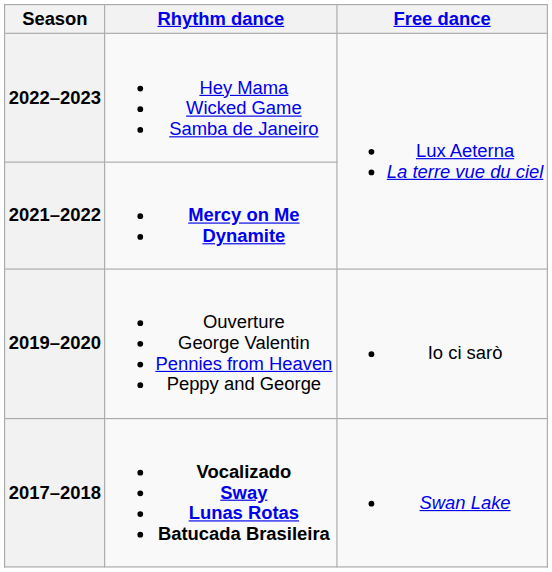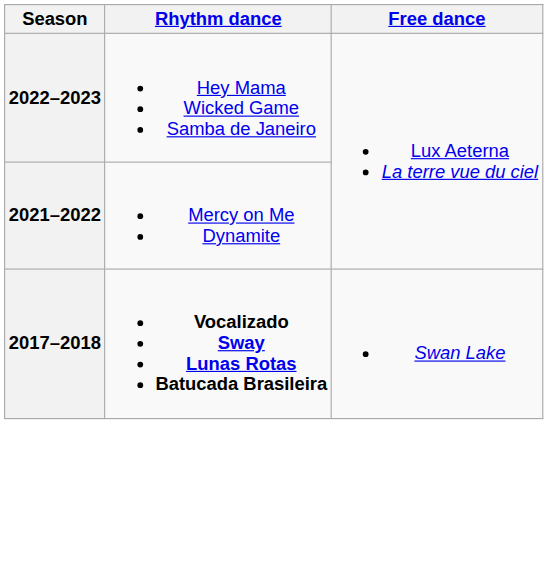 <table class=wikitable style=text-align:center>
 <tr>
 <th>Season</th>
 <th><a href='#'>Rhythm dance</a></th>
 <th><a href='#'>Free dance</a></th>
 </tr>
 <tr>
 <th>2022–2023<br></th>
 <td><br><ul><li> <a href='#'>Hey Mama</a> <br> </li><li> <a href='#'>Wicked Game</a> <br> </li><li> <a href='#'>Samba de Janeiro</a> <br> </li></ul></td>
 <td rowspan="2"><br><ul><li><a href='#'>Lux Aeterna</a> <br> </li><li><em><a href='#'>La terre vue du ciel</a></em> <br> </li></ul></td>
 </tr>
 <tr>
 <th>2021–2022<br></th>
-<td><strong><br><ul><li> <a href='#'>Mercy on Me</a> <br> </li><li> <a href='#'>Dynamite</a> <br> </li></ul></strong></td>
-</tr>
-<tr>
-<th>2019–2020<br></th>
-<td><br><ul><li> Ouverture</li><li> George Valentin</li><li> <a href='#'>Pennies from Heaven</a></li><li> Peppy and George<br></li></ul></td>
-<td><br><ul><li>Io ci sarò<br></li></ul></td>
+<td><br><ul><li> <a href='#'>Mercy on Me</a> <br> </li><li> <a href='#'>Dynamite</a> <br> </li></ul></td>
 </tr>
 <tr>
 <th>2017–2018<br></th>
 <td><strong><br><ul><li> Vocalizado</li><li> <a href='#'>Sway</a><br></li><li> <a href='#'>Lunas Rotas</a><br></li><li> Batucada Brasileira<br></li></ul></strong></td>
 <td><br><ul><li><em><a href='#'>Swan Lake</a></em><br></li></ul></td>
 </tr>
 </table>
